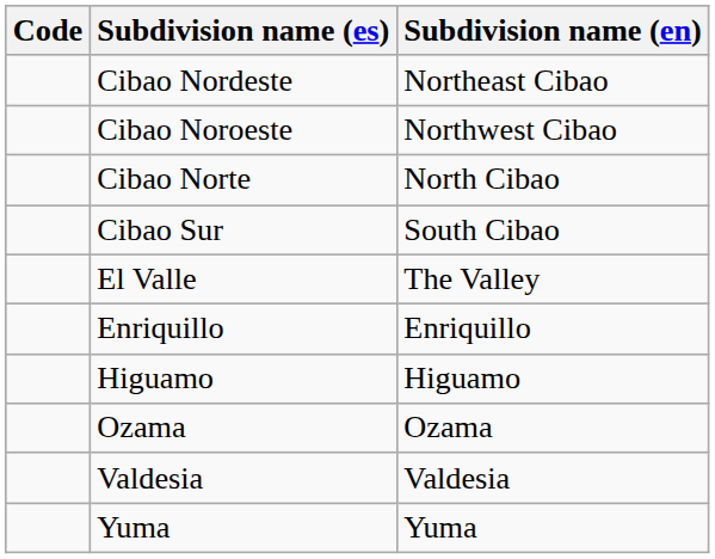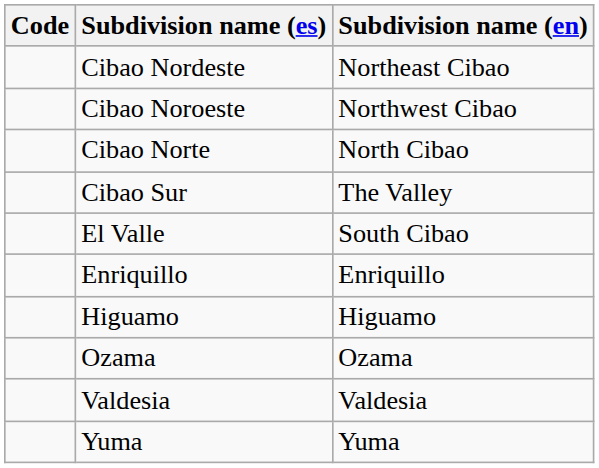 <table class="wikitable sortable">
 <tr>
 <th>Code</th>
 <th>Subdivision name (<a href='#'>es</a>)</th>
 <th>Subdivision name (<a href='#'>en</a>)</th>
 </tr>
 <tr>
 <td></td>
 <td>Cibao Nordeste</td>
 <td>Northeast Cibao</td>
 </tr>
 <tr>
 <td></td>
 <td>Cibao Noroeste</td>
 <td>Northwest Cibao</td>
 </tr>
 <tr>
 <td></td>
 <td>Cibao Norte</td>
 <td>North Cibao</td>
 </tr>
 <tr>
 <td></td>
 <td>Cibao Sur</td>
-<td>South Cibao</td>
+<td>The Valley</td>
 </tr>
 <tr>
 <td></td>
 <td>El Valle</td>
-<td>The Valley</td>
+<td>South Cibao</td>
 </tr>
 <tr>
 <td></td>
 <td>Enriquillo</td>
 <td>Enriquillo</td>
 </tr>
 <tr>
 <td></td>
 <td>Higuamo</td>
 <td>Higuamo</td>
 </tr>
 <tr>
 <td></td>
 <td>Ozama</td>
 <td>Ozama</td>
 </tr>
 <tr>
 <td></td>
 <td>Valdesia</td>
 <td>Valdesia</td>
 </tr>
 <tr>
 <td></td>
 <td>Yuma</td>
 <td>Yuma</td>
 </tr>
 </table>
